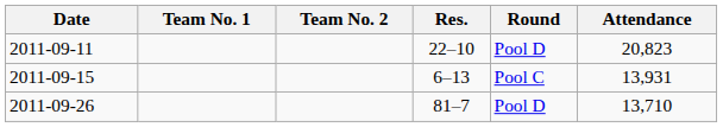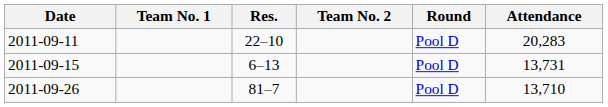 <table class="wikitable"  style="text-align:left; width:100%;">
 <tr>
 <th>Date</th>
 <th>Team No. 1</th>
+<th>Res.</th>
 <th>Team No. 2</th>
-<th>Res.</th>
 <th>Round</th>
 <th>Attendance</th>
 </tr>
 <tr>
 <td>2011-09-11</td>
 <td></td>
+<td style="text-align:center;">22–10</td>
 <td></td>
-<td style="text-align:center;">22–10</td>
 <td><a href='#'>Pool D</a></td>
-<td style="text-align:center;">20,823</td>
+<td style="text-align:center;">20,283</td>
 </tr>
 <tr>
 <td>2011-09-15</td>
 <td></td>
+<td style="text-align:center;">6–13</td>
 <td></td>
-<td style="text-align:center;">6–13</td>
-<td><a href='#'>Pool C</a></td>
-<td style="text-align:center;">13,931</td>
+<td><a href='#'>Pool D</a></td>
+<td style="text-align:center;">13,731</td>
 </tr>
 <tr>
 <td>2011-09-26</td>
 <td></td>
+<td style="text-align:center;">81–7</td>
 <td></td>
-<td style="text-align:center;">81–7</td>
 <td><a href='#'>Pool D</a></td>
 <td style="text-align:center;">13,710</td>
 </tr>
 </table>
